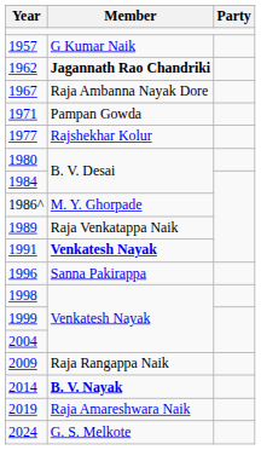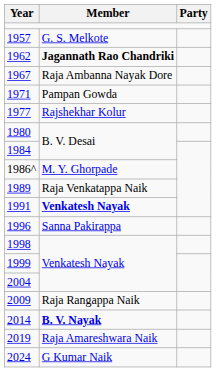 <table class="wikitable sortable">
 <tr>
 <th>Year</th>
 <th>Member</th>
 <th colspan="2">Party</th>
 </tr>
 <tr>
 <td colspan="4"></td>
 </tr>
 <tr>
 <td><a href='#'>1957</a></td>
-<td><a href='#'>G Kumar Naik</a></td>
+<td><a href='#'>G. S. Melkote</a></td>
 <td></td>
 </tr>
 <tr>
 <td><a href='#'>1962</a></td>
 <td><strong>Jagannath Rao Chandriki</strong></td>
 </tr>
 <tr>
 <td><a href='#'>1967</a></td>
 <td>Raja Ambanna Nayak Dore</td>
 <td></td>
 </tr>
 <tr>
 <td><a href='#'>1971</a></td>
 <td>Pampan Gowda</td>
 <td></td>
 </tr>
 <tr>
 <td><a href='#'>1977</a></td>
 <td><a href='#'>Rajshekhar Kolur</a></td>
 </tr>
 <tr>
 <td><a href='#'>1980</a></td>
 <td rowspan="2">B. V. Desai</td>
 <td></td>
 </tr>
 <tr>
 <td><a href='#'>1984</a></td>
 </tr>
 <tr>
 <td>1986^</td>
 <td><a href='#'>M. Y. Ghorpade</a></td>
 </tr>
 <tr>
 <td><a href='#'>1989</a></td>
 <td>Raja Venkatappa Naik</td>
 </tr>
 <tr>
 <td><a href='#'>1991</a></td>
 <td><strong><a href='#'>Venkatesh Nayak</a></strong></td>
 </tr>
 <tr>
 <td><a href='#'>1996</a></td>
 <td><a href='#'>Sanna Pakirappa</a></td>
 <td></td>
 </tr>
 <tr>
 <td><a href='#'>1998</a></td>
 <td rowspan="3"><a href='#'>Venkatesh Nayak</a></td>
 <td></td>
 </tr>
 <tr>
 <td><a href='#'>1999</a></td>
 </tr>
 <tr>
 <td><a href='#'>2004</a></td>
 </tr>
 <tr>
 <td><a href='#'>2009</a></td>
 <td>Raja Rangappa Naik</td>
 <td></td>
 </tr>
 <tr>
 <td><a href='#'>2014</a></td>
 <td><strong><a href='#'>B. V. Nayak</a></strong></td>
 <td></td>
 </tr>
 <tr>
 <td><a href='#'>2019</a></td>
 <td><a href='#'>Raja Amareshwara Naik</a></td>
 <td></td>
 </tr>
 <tr>
 <td><a href='#'>2024</a></td>
-<td><a href='#'>G. S. Melkote</a></td>
+<td><a href='#'>G Kumar Naik</a></td>
 <td></td>
 </tr>
 </table>
